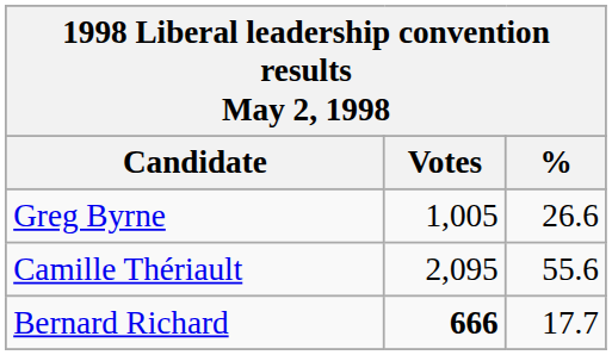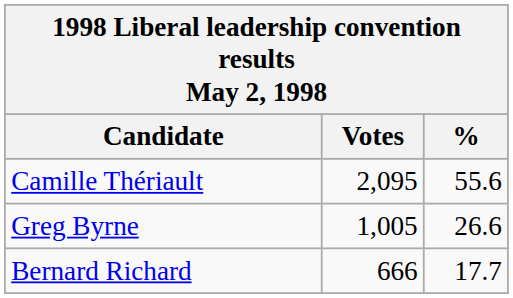 <table class="wikitable" style="font-size: 95%;">
 <tr style="background-color:#E9E9E9">
 <th colspan="3">1998 Liberal leadership convention results<br>May 2, 1998</th>
 </tr>
 <tr>
 <th style="width: 170px">Candidate</th>
 <th style="width: 50px">Votes</th>
 <th style="width: 40px">%</th>
 </tr>
 <tr>
+<td style="width: 170px"><a href='#'>Camille Thériault</a></td>
+<td align="right">2,095</td>
+<td align="right">55.6</td>
+</tr>
+<tr>
 <td style="width: 170px"><a href='#'>Greg Byrne</a></td>
 <td align="right">1,005</td>
 <td align="right">26.6</td>
 </tr>
 <tr>
-<td style="width: 170px"><a href='#'>Camille Thériault</a></td>
-<td align="right">2,095</td>
-<td align="right">55.6</td>
-</tr>
-<tr>
 <td style="width: 170px"><a href='#'>Bernard Richard</a></td>
-<td align="right"><strong>666</strong></td>
+<td align="right">666</td>
 <td align="right">17.7</td>
 </tr>
 </table>
